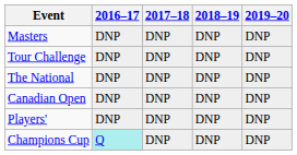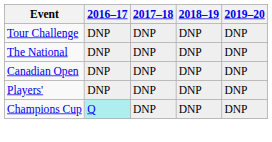 <table class="wikitable" style="font-size:95%;">
 <tr>
 <th>Event</th>
 <th><a href='#'>2016–17</a></th>
 <th><a href='#'>2017–18</a></th>
 <th><a href='#'>2018–19</a></th>
 <th><a href='#'>2019–20</a></th>
-</tr>
-<tr>
-<td><a href='#'>Masters</a></td>
-<td style="background:#EFEFEF;">DNP</td>
-<td style="background:#EFEFEF;">DNP</td>
-<td style="background:#EFEFEF;">DNP</td>
-<td style="background:#EFEFEF;">DNP</td>
 </tr>
 <tr>
 <td><a href='#'>Tour Challenge</a></td>
 <td style="background:#EFEFEF;">DNP</td>
 <td style="background:#EFEFEF;">DNP</td>
 <td style="background:#EFEFEF;">DNP</td>
 <td style="background:#EFEFEF;">DNP</td>
 </tr>
 <tr>
 <td><a href='#'>The National</a></td>
 <td style="background:#EFEFEF;">DNP</td>
 <td style="background:#EFEFEF;">DNP</td>
 <td style="background:#EFEFEF;">DNP</td>
 <td style="background:#EFEFEF;">DNP</td>
 </tr>
 <tr>
 <td><a href='#'>Canadian Open</a></td>
 <td style="background:#EFEFEF;">DNP</td>
 <td style="background:#EFEFEF;">DNP</td>
 <td style="background:#EFEFEF;">DNP</td>
 <td style="background:#EFEFEF;">DNP</td>
 </tr>
 <tr>
 <td><a href='#'>Players'</a></td>
 <td style="background:#EFEFEF;">DNP</td>
 <td style="background:#EFEFEF;">DNP</td>
 <td style="background:#EFEFEF;">DNP</td>
 <td style="background:#EFEFEF;">DNP</td>
 </tr>
 <tr>
 <td><a href='#'>Champions Cup</a></td>
 <td style="background:#afeeee;"><a href='#'>Q</a></td>
 <td style="background:#EFEFEF;">DNP</td>
 <td style="background:#EFEFEF;">DNP</td>
 <td style="background:#EFEFEF;">DNP</td>
 </tr>
 </table>
